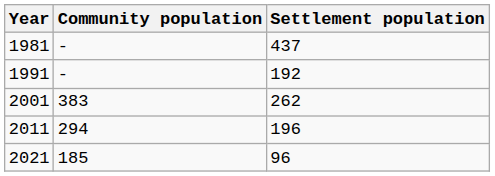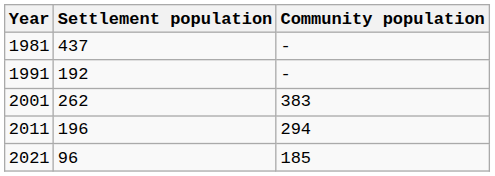 <table class="wikitable">
 <tr>
 <th>Year</th>
+<th>Settlement population</th>
 <th>Community population</th>
-<th>Settlement population</th>
 </tr>
 <tr>
 <td>1981</td>
+<td>437</td>
 <td>-</td>
-<td>437</td>
 </tr>
 <tr>
 <td>1991</td>
+<td>192</td>
 <td>-</td>
-<td>192</td>
 </tr>
 <tr>
 <td>2001</td>
+<td>262</td>
 <td>383</td>
-<td>262</td>
 </tr>
 <tr>
 <td>2011</td>
+<td>196</td>
 <td>294</td>
-<td>196</td>
 </tr>
 <tr>
 <td>2021</td>
+<td>96</td>
 <td>185</td>
-<td>96</td>
 </tr>
 </table>
